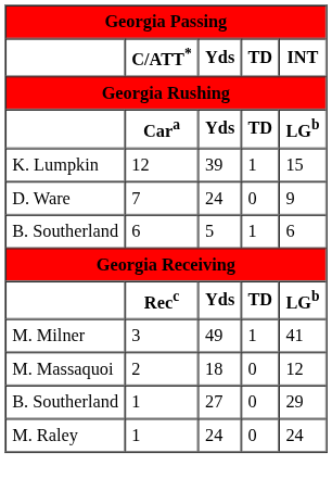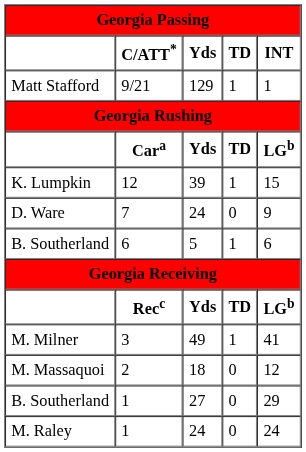 <table border="1" cellpadding="5" cellspacing="0">
 <tr>
 <th colspan="5" style="background:#f00;">Georgia Passing</th>
 </tr>
 <tr>
 <th></th>
 <th>C/ATT<sup>*</sup></th>
 <th>Yds</th>
 <th>TD</th>
 <th>INT</th>
+</tr>
+<tr>
+<td>Matt Stafford</td>
+<td>9/21</td>
+<td>129</td>
+<td>1</td>
+<td>1</td>
 </tr>
 <tr>
 <th colspan="5" style="background:#f00;">Georgia Rushing</th>
 </tr>
 <tr>
 <th></th>
 <th>Car<sup>a</sup></th>
 <th>Yds</th>
 <th>TD</th>
 <th>LG<sup>b</sup></th>
 </tr>
 <tr>
 <td>K. Lumpkin</td>
 <td>12</td>
 <td>39</td>
 <td>1</td>
 <td>15</td>
 </tr>
 <tr>
 <td>D. Ware</td>
 <td>7</td>
 <td>24</td>
 <td>0</td>
 <td>9</td>
 </tr>
 <tr>
 <td>B. Southerland</td>
 <td>6</td>
 <td>5</td>
 <td>1</td>
 <td>6</td>
 </tr>
 <tr>
 <th colspan="5" style="background:#f00;">Georgia Receiving</th>
 </tr>
 <tr>
 <th></th>
 <th>Rec<sup>c</sup></th>
 <th>Yds</th>
 <th>TD</th>
 <th>LG<sup>b</sup></th>
 </tr>
 <tr>
 <td>M. Milner</td>
 <td>3</td>
 <td>49</td>
 <td>1</td>
 <td>41</td>
 </tr>
 <tr>
 <td>M. Massaquoi</td>
 <td>2</td>
 <td>18</td>
 <td>0</td>
 <td>12</td>
 </tr>
 <tr>
 <td>B. Southerland</td>
 <td>1</td>
 <td>27</td>
 <td>0</td>
 <td>29</td>
 </tr>
 <tr>
 <td>M. Raley</td>
 <td>1</td>
 <td>24</td>
 <td>0</td>
 <td>24</td>
 </tr>
 </table>
